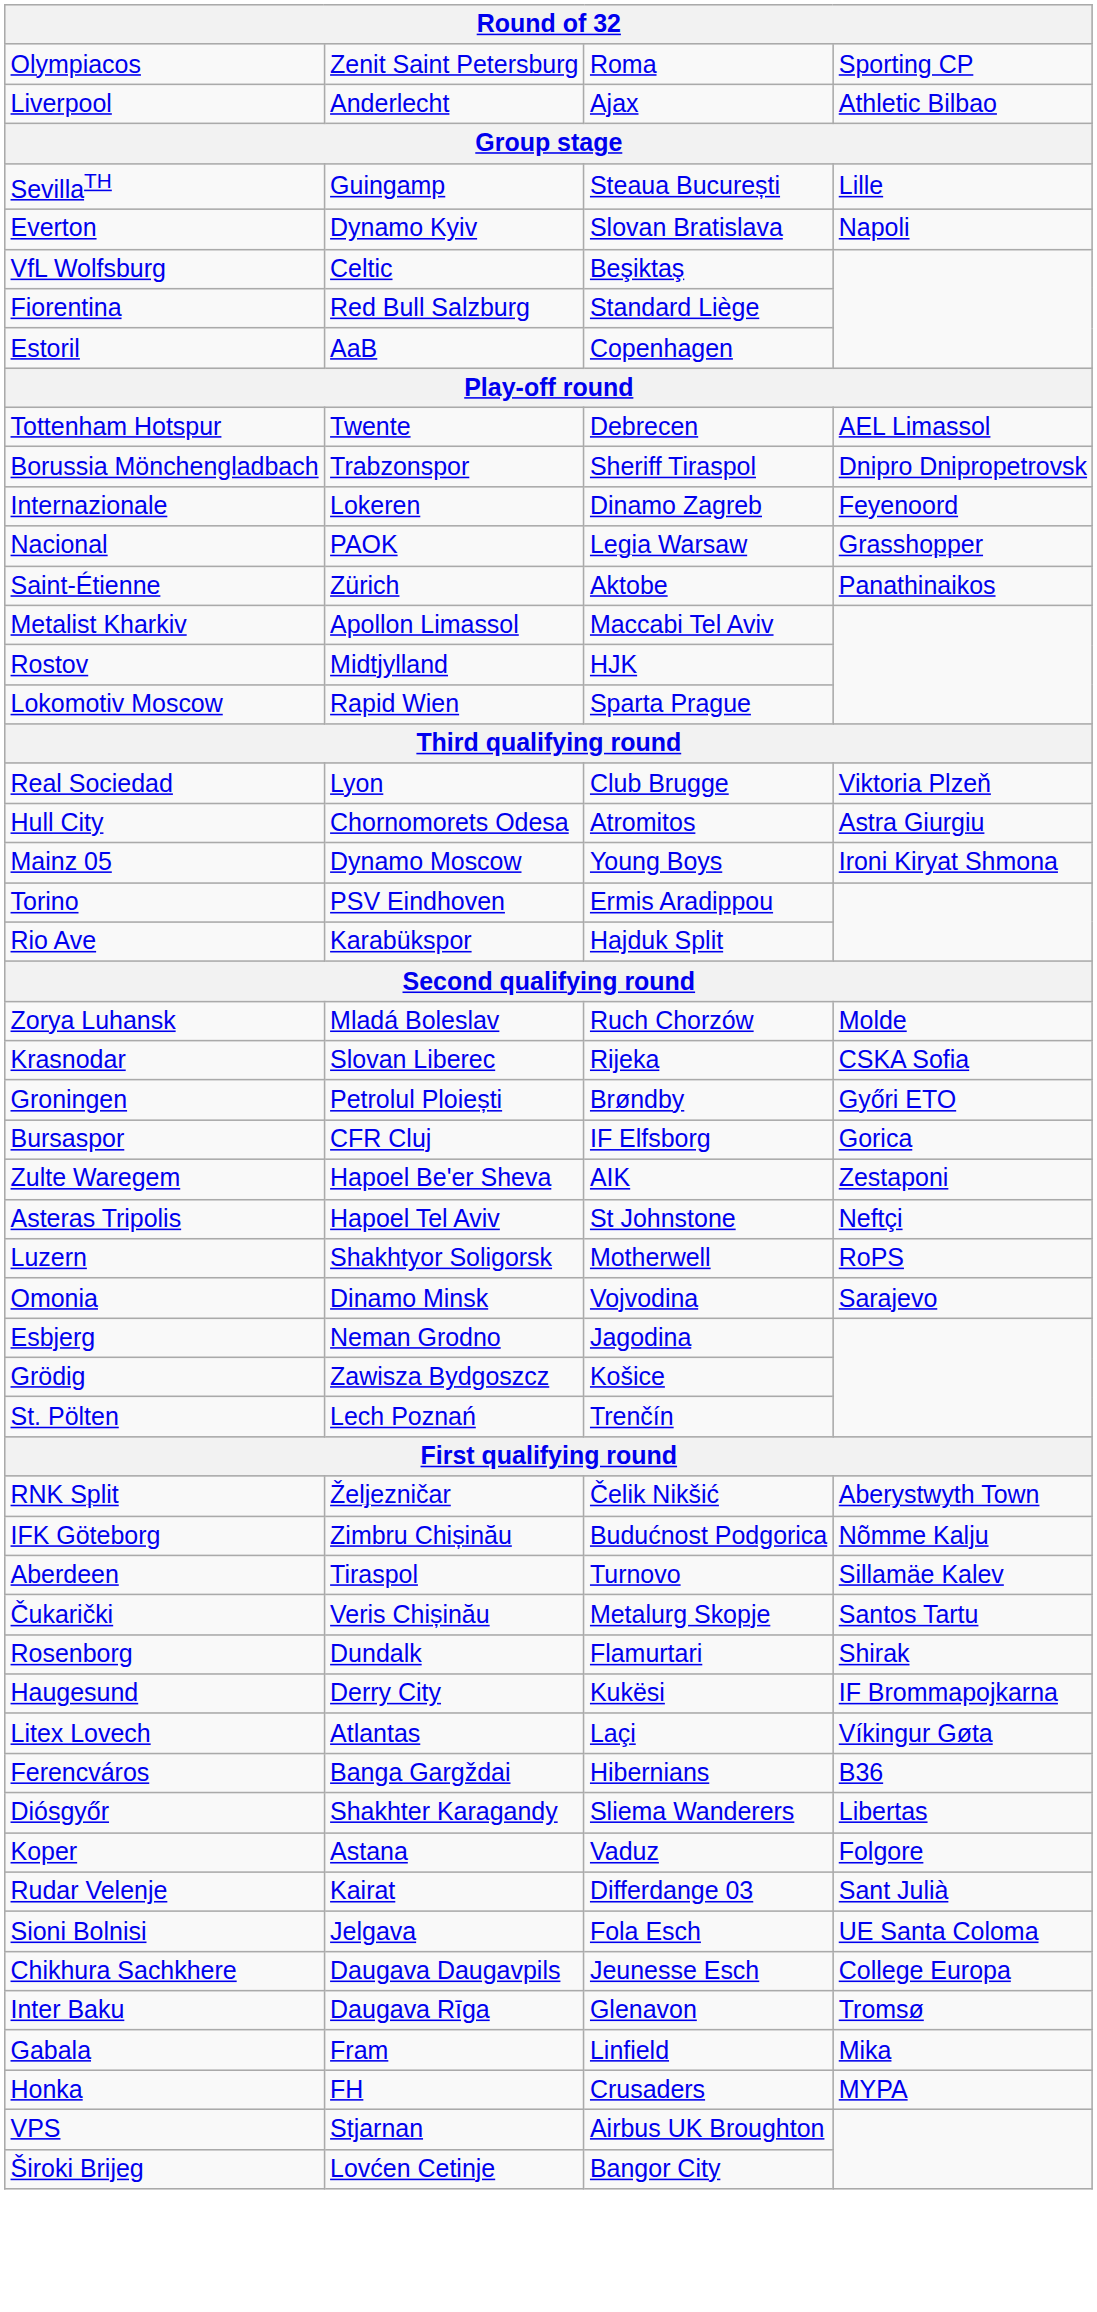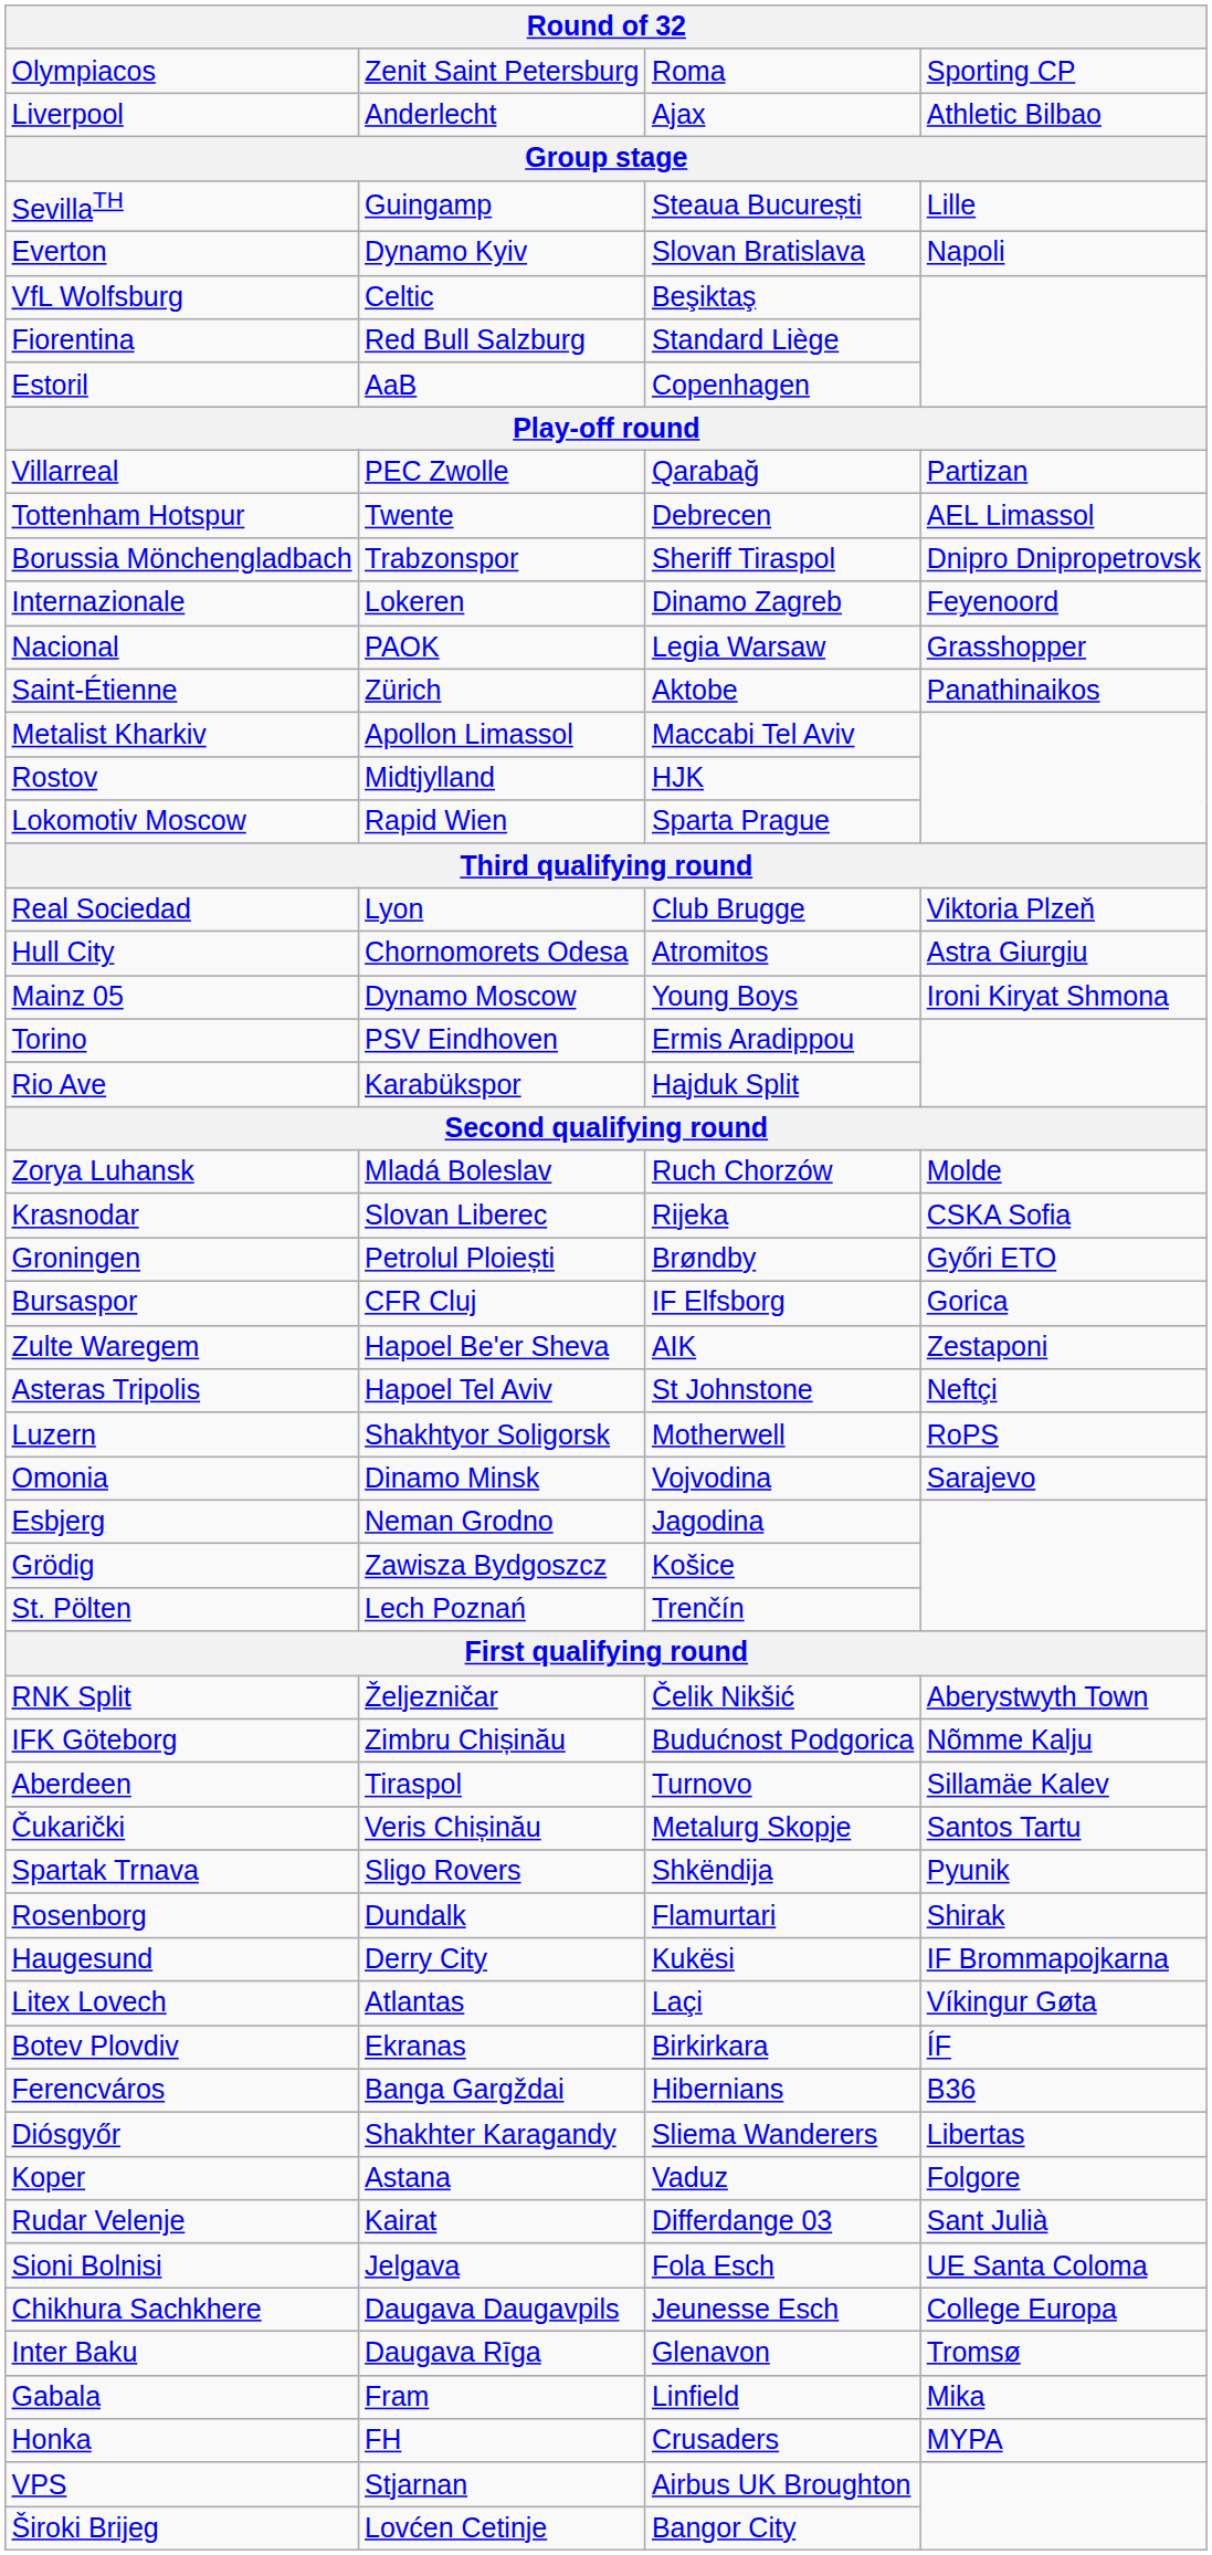 <table class="wikitable">
 <tr>
 <th colspan=4><a href='#'>Round of 32</a></th>
 </tr>
 <tr>
 <td> <a href='#'>Olympiacos</a> </td>
 <td> <a href='#'>Zenit Saint Petersburg</a> </td>
 <td> <a href='#'>Roma</a> </td>
 <td> <a href='#'>Sporting CP</a> </td>
 </tr>
 <tr>
 <td> <a href='#'>Liverpool</a> </td>
 <td> <a href='#'>Anderlecht</a> </td>
 <td> <a href='#'>Ajax</a> </td>
 <td> <a href='#'>Athletic Bilbao</a> </td>
 </tr>
 <tr>
 <th colspan=4><a href='#'>Group stage</a></th>
 </tr>
 <tr>
 <td> <a href='#'>Sevilla</a><sup><a href='#'>TH</a></sup> </td>
 <td> <a href='#'>Guingamp</a> </td>
 <td> <a href='#'>Steaua București</a> </td>
 <td> <a href='#'>Lille</a> </td>
 </tr>
 <tr>
 <td> <a href='#'>Everton</a> </td>
 <td> <a href='#'>Dynamo Kyiv</a> </td>
 <td> <a href='#'>Slovan Bratislava</a> </td>
 <td> <a href='#'>Napoli</a> </td>
 </tr>
 <tr>
 <td> <a href='#'>VfL Wolfsburg</a> </td>
 <td> <a href='#'>Celtic</a> </td>
 <td> <a href='#'>Beşiktaş</a> </td>
 <td rowspan=3></td>
 </tr>
 <tr>
 <td> <a href='#'>Fiorentina</a> </td>
 <td> <a href='#'>Red Bull Salzburg</a> </td>
 <td> <a href='#'>Standard Liège</a> </td>
 </tr>
 <tr>
 <td> <a href='#'>Estoril</a> </td>
 <td> <a href='#'>AaB</a> </td>
 <td> <a href='#'>Copenhagen</a> </td>
 </tr>
 <tr>
 <th colspan=4><a href='#'>Play-off round</a></th>
+</tr>
+<tr>
+<td> <a href='#'>Villarreal</a> </td>
+<td> <a href='#'>PEC Zwolle</a> </td>
+<td> <a href='#'>Qarabağ</a> </td>
+<td> <a href='#'>Partizan</a> </td>
 </tr>
 <tr>
 <td> <a href='#'>Tottenham Hotspur</a> </td>
 <td> <a href='#'>Twente</a> </td>
 <td> <a href='#'>Debrecen</a> </td>
 <td> <a href='#'>AEL Limassol</a> </td>
 </tr>
 <tr>
 <td> <a href='#'>Borussia Mönchengladbach</a> </td>
 <td> <a href='#'>Trabzonspor</a> </td>
 <td> <a href='#'>Sheriff Tiraspol</a> </td>
 <td> <a href='#'>Dnipro Dnipropetrovsk</a> </td>
 </tr>
 <tr>
 <td> <a href='#'>Internazionale</a> </td>
 <td> <a href='#'>Lokeren</a> </td>
 <td> <a href='#'>Dinamo Zagreb</a> </td>
 <td> <a href='#'>Feyenoord</a> </td>
 </tr>
 <tr>
 <td> <a href='#'>Nacional</a> </td>
 <td> <a href='#'>PAOK</a> </td>
 <td> <a href='#'>Legia Warsaw</a> </td>
 <td> <a href='#'>Grasshopper</a> </td>
 </tr>
 <tr>
 <td> <a href='#'>Saint-Étienne</a> </td>
 <td> <a href='#'>Zürich</a> </td>
 <td> <a href='#'>Aktobe</a> </td>
 <td> <a href='#'>Panathinaikos</a> </td>
 </tr>
 <tr>
 <td> <a href='#'>Metalist Kharkiv</a> </td>
 <td> <a href='#'>Apollon Limassol</a> </td>
 <td> <a href='#'>Maccabi Tel Aviv</a> </td>
 <td rowspan=3></td>
 </tr>
 <tr>
 <td> <a href='#'>Rostov</a> </td>
 <td> <a href='#'>Midtjylland</a> </td>
 <td> <a href='#'>HJK</a> </td>
 </tr>
 <tr>
 <td> <a href='#'>Lokomotiv Moscow</a> </td>
 <td> <a href='#'>Rapid Wien</a> </td>
 <td> <a href='#'>Sparta Prague</a> </td>
 </tr>
 <tr>
 <th colspan=4><a href='#'>Third qualifying round</a></th>
 </tr>
 <tr>
 <td> <a href='#'>Real Sociedad</a> </td>
 <td> <a href='#'>Lyon</a> </td>
 <td> <a href='#'>Club Brugge</a> </td>
 <td> <a href='#'>Viktoria Plzeň</a> </td>
 </tr>
 <tr>
 <td> <a href='#'>Hull City</a> </td>
 <td> <a href='#'>Chornomorets Odesa</a> </td>
 <td> <a href='#'>Atromitos</a> </td>
 <td> <a href='#'>Astra Giurgiu</a> </td>
 </tr>
 <tr>
 <td> <a href='#'>Mainz 05</a> </td>
 <td> <a href='#'>Dynamo Moscow</a> </td>
 <td> <a href='#'>Young Boys</a> </td>
 <td> <a href='#'>Ironi Kiryat Shmona</a> </td>
 </tr>
 <tr>
 <td> <a href='#'>Torino</a> </td>
 <td> <a href='#'>PSV Eindhoven</a> </td>
 <td> <a href='#'>Ermis Aradippou</a> </td>
 <td rowspan=2></td>
 </tr>
 <tr>
 <td> <a href='#'>Rio Ave</a> </td>
 <td> <a href='#'>Karabükspor</a> </td>
 <td> <a href='#'>Hajduk Split</a> </td>
 </tr>
 <tr>
 <th colspan=4><a href='#'>Second qualifying round</a></th>
 </tr>
 <tr>
 <td> <a href='#'>Zorya Luhansk</a> </td>
 <td> <a href='#'>Mladá Boleslav</a> </td>
 <td> <a href='#'>Ruch Chorzów</a> </td>
 <td> <a href='#'>Molde</a> </td>
 </tr>
 <tr>
 <td> <a href='#'>Krasnodar</a> </td>
 <td> <a href='#'>Slovan Liberec</a> </td>
 <td> <a href='#'>Rijeka</a> </td>
 <td> <a href='#'>CSKA Sofia</a> </td>
 </tr>
 <tr>
 <td> <a href='#'>Groningen</a> </td>
 <td> <a href='#'>Petrolul Ploiești</a> </td>
 <td> <a href='#'>Brøndby</a> </td>
 <td> <a href='#'>Győri ETO</a> </td>
 </tr>
 <tr>
 <td> <a href='#'>Bursaspor</a> </td>
 <td> <a href='#'>CFR Cluj</a> </td>
 <td> <a href='#'>IF Elfsborg</a> </td>
 <td> <a href='#'>Gorica</a> </td>
 </tr>
 <tr>
 <td> <a href='#'>Zulte Waregem</a> </td>
 <td> <a href='#'>Hapoel Be'er Sheva</a> </td>
 <td> <a href='#'>AIK</a> </td>
 <td> <a href='#'>Zestaponi</a> </td>
 </tr>
 <tr>
 <td> <a href='#'>Asteras Tripolis</a> </td>
 <td> <a href='#'>Hapoel Tel Aviv</a> </td>
 <td> <a href='#'>St Johnstone</a> </td>
 <td> <a href='#'>Neftçi</a> </td>
 </tr>
 <tr>
 <td> <a href='#'>Luzern</a> </td>
 <td> <a href='#'>Shakhtyor Soligorsk</a> </td>
 <td> <a href='#'>Motherwell</a> </td>
 <td> <a href='#'>RoPS</a> </td>
 </tr>
 <tr>
 <td> <a href='#'>Omonia</a> </td>
 <td> <a href='#'>Dinamo Minsk</a> </td>
 <td> <a href='#'>Vojvodina</a> </td>
 <td> <a href='#'>Sarajevo</a> </td>
 </tr>
 <tr>
 <td> <a href='#'>Esbjerg</a> </td>
 <td> <a href='#'>Neman Grodno</a> </td>
 <td> <a href='#'>Jagodina</a> </td>
 <td rowspan=3></td>
 </tr>
 <tr>
 <td> <a href='#'>Grödig</a> </td>
 <td> <a href='#'>Zawisza Bydgoszcz</a> </td>
 <td> <a href='#'>Košice</a> </td>
 </tr>
 <tr>
 <td> <a href='#'>St. Pölten</a> </td>
 <td> <a href='#'>Lech Poznań</a> </td>
 <td> <a href='#'>Trenčín</a> </td>
 </tr>
 <tr>
 <th colspan=4><a href='#'>First qualifying round</a></th>
 </tr>
 <tr>
 <td> <a href='#'>RNK Split</a> </td>
 <td> <a href='#'>Željezničar</a> </td>
 <td> <a href='#'>Čelik Nikšić</a> </td>
 <td> <a href='#'>Aberystwyth Town</a> </td>
 </tr>
 <tr>
 <td> <a href='#'>IFK Göteborg</a> </td>
 <td> <a href='#'>Zimbru Chișinău</a> </td>
 <td> <a href='#'>Budućnost Podgorica</a> </td>
 <td> <a href='#'>Nõmme Kalju</a> </td>
 </tr>
 <tr>
 <td> <a href='#'>Aberdeen</a> </td>
 <td> <a href='#'>Tiraspol</a> </td>
 <td> <a href='#'>Turnovo</a> </td>
 <td> <a href='#'>Sillamäe Kalev</a> </td>
 </tr>
 <tr>
 <td> <a href='#'>Čukarički</a> </td>
 <td> <a href='#'>Veris Chișinău</a> </td>
 <td> <a href='#'>Metalurg Skopje</a> </td>
 <td> <a href='#'>Santos Tartu</a> </td>
 </tr>
 <tr>
+<td> <a href='#'>Spartak Trnava</a> </td>
+<td> <a href='#'>Sligo Rovers</a> </td>
+<td> <a href='#'>Shkëndija</a> </td>
+<td> <a href='#'>Pyunik</a> </td>
+</tr>
+<tr>
 <td> <a href='#'>Rosenborg</a> </td>
 <td> <a href='#'>Dundalk</a> </td>
 <td> <a href='#'>Flamurtari</a> </td>
 <td> <a href='#'>Shirak</a> </td>
 </tr>
 <tr>
 <td> <a href='#'>Haugesund</a> </td>
 <td> <a href='#'>Derry City</a> </td>
 <td> <a href='#'>Kukësi</a> </td>
 <td> <a href='#'>IF Brommapojkarna</a> </td>
 </tr>
 <tr>
 <td> <a href='#'>Litex Lovech</a> </td>
 <td> <a href='#'>Atlantas</a> </td>
 <td> <a href='#'>Laçi</a> </td>
 <td> <a href='#'>Víkingur Gøta</a> </td>
+</tr>
+<tr>
+<td> <a href='#'>Botev Plovdiv</a> </td>
+<td> <a href='#'>Ekranas</a> </td>
+<td> <a href='#'>Birkirkara</a> </td>
+<td> <a href='#'>ÍF</a> </td>
 </tr>
 <tr>
 <td> <a href='#'>Ferencváros</a> </td>
 <td> <a href='#'>Banga Gargždai</a> </td>
 <td> <a href='#'>Hibernians</a> </td>
 <td> <a href='#'>B36</a> </td>
 </tr>
 <tr>
 <td> <a href='#'>Diósgyőr</a> </td>
 <td> <a href='#'>Shakhter Karagandy</a> </td>
 <td> <a href='#'>Sliema Wanderers</a> </td>
 <td> <a href='#'>Libertas</a> </td>
 </tr>
 <tr>
 <td> <a href='#'>Koper</a> </td>
 <td> <a href='#'>Astana</a> </td>
 <td> <a href='#'>Vaduz</a> </td>
 <td> <a href='#'>Folgore</a> </td>
 </tr>
 <tr>
 <td> <a href='#'>Rudar Velenje</a> </td>
 <td> <a href='#'>Kairat</a> </td>
 <td> <a href='#'>Differdange 03</a> </td>
 <td> <a href='#'>Sant Julià</a> </td>
 </tr>
 <tr>
 <td> <a href='#'>Sioni Bolnisi</a> </td>
 <td> <a href='#'>Jelgava</a> </td>
 <td> <a href='#'>Fola Esch</a> </td>
 <td> <a href='#'>UE Santa Coloma</a> </td>
 </tr>
 <tr>
 <td> <a href='#'>Chikhura Sachkhere</a> </td>
 <td> <a href='#'>Daugava Daugavpils</a> </td>
 <td> <a href='#'>Jeunesse Esch</a> </td>
 <td> <a href='#'>College Europa</a> </td>
 </tr>
 <tr>
 <td> <a href='#'>Inter Baku</a> </td>
 <td> <a href='#'>Daugava Rīga</a> </td>
 <td> <a href='#'>Glenavon</a> </td>
 <td> <a href='#'>Tromsø</a> </td>
 </tr>
 <tr>
 <td> <a href='#'>Gabala</a> </td>
 <td> <a href='#'>Fram</a> </td>
 <td> <a href='#'>Linfield</a> </td>
 <td> <a href='#'>Mika</a> </td>
 </tr>
 <tr>
 <td> <a href='#'>Honka</a> </td>
 <td> <a href='#'>FH</a> </td>
 <td> <a href='#'>Crusaders</a> </td>
 <td> <a href='#'>MYPA</a> </td>
 </tr>
 <tr>
 <td> <a href='#'>VPS</a> </td>
 <td> <a href='#'>Stjarnan</a> </td>
 <td> <a href='#'>Airbus UK Broughton</a> </td>
 <td rowspan=2></td>
 </tr>
 <tr>
 <td> <a href='#'>Široki Brijeg</a> </td>
 <td> <a href='#'>Lovćen Cetinje</a> </td>
 <td> <a href='#'>Bangor City</a> </td>
 </tr>
 </table>
